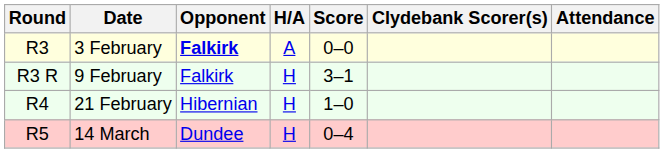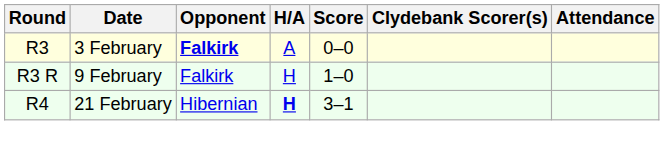 <table class="wikitable" style="text-align:center">
 <tr>
 <th>Round</th>
 <th>Date</th>
 <th>Opponent</th>
 <th>H/A</th>
 <th>Score</th>
 <th>Clydebank Scorer(s)</th>
 <th>Attendance</th>
 </tr>
 <tr bgcolor=#FFFFDD>
 <td>R3</td>
 <td align=left>3 February</td>
 <td align=left><strong><a href='#'>Falkirk</a></strong></td>
 <td><a href='#'>A</a></td>
 <td>0–0</td>
 <td align=left></td>
 <td></td>
 </tr>
 <tr bgcolor=#EEFFEE>
 <td>R3 R</td>
 <td align=left>9 February</td>
 <td align=left><a href='#'>Falkirk</a></td>
 <td><a href='#'>H</a></td>
-<td>3–1</td>
+<td>1–0</td>
 <td align=left></td>
 <td></td>
 </tr>
 <tr bgcolor=#EEFFEE>
 <td>R4</td>
 <td align=left>21 February</td>
 <td align=left><a href='#'>Hibernian</a></td>
-<td><a href='#'>H</a></td>
-<td>1–0</td>
-<td align=left></td>
-<td></td>
-</tr>
-<tr bgcolor=#FFCCCC>
-<td>R5</td>
-<td align=left>14 March</td>
-<td align=left><a href='#'>Dundee</a></td>
-<td><a href='#'>H</a></td>
-<td>0–4</td>
+<td><strong><a href='#'>H</a></strong></td>
+<td>3–1</td>
 <td align=left></td>
 <td></td>
 </tr>
 </table>
